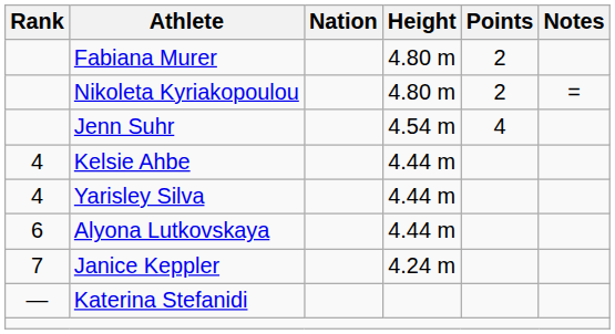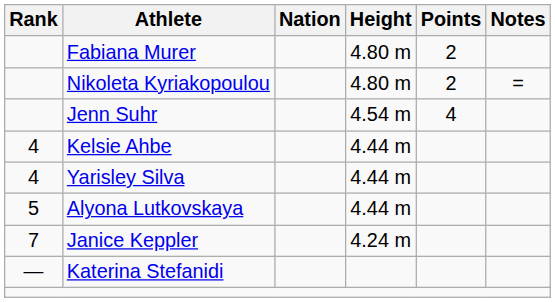 <table class="wikitable mw-datatable sortable" style="text-align:center;">
 <tr>
 <th>Rank</th>
 <th>Athlete</th>
 <th>Nation</th>
 <th>Height</th>
 <th>Points</th>
 <th>Notes</th>
 </tr>
 <tr>
 <td></td>
 <td align=left><a href='#'>Fabiana Murer</a></td>
 <td align=left></td>
 <td>4.80 m</td>
 <td>2</td>
 <td></td>
 </tr>
 <tr>
 <td></td>
 <td align=left><a href='#'>Nikoleta Kyriakopoulou</a></td>
 <td align=left></td>
 <td>4.80 m</td>
 <td>2</td>
 <td>=<strong></strong></td>
 </tr>
 <tr>
 <td></td>
 <td align=left><a href='#'>Jenn Suhr</a></td>
 <td align=left></td>
 <td>4.54 m</td>
 <td>4</td>
 <td></td>
 </tr>
 <tr>
 <td>4</td>
 <td align=left><a href='#'>Kelsie Ahbe</a></td>
 <td align=left></td>
 <td>4.44 m</td>
 <td></td>
 <td></td>
 </tr>
 <tr>
 <td>4</td>
 <td align=left><a href='#'>Yarisley Silva</a></td>
 <td align=left></td>
 <td>4.44 m</td>
 <td></td>
 <td></td>
 </tr>
 <tr>
-<td>6</td>
+<td>5</td>
 <td align=left><a href='#'>Alyona Lutkovskaya</a></td>
 <td align=left></td>
 <td>4.44 m</td>
 <td></td>
 <td></td>
 </tr>
 <tr>
 <td>7</td>
 <td align=left><a href='#'>Janice Keppler</a></td>
 <td align=left></td>
 <td>4.24 m</td>
 <td></td>
 <td></td>
 </tr>
 <tr>
 <td>—</td>
 <td align=left><a href='#'>Katerina Stefanidi</a></td>
 <td align=left></td>
 <td></td>
 <td></td>
 <td></td>
 </tr>
 <tr class="sortbottom">
 <td colspan=6></td>
 </tr>
 </table>
